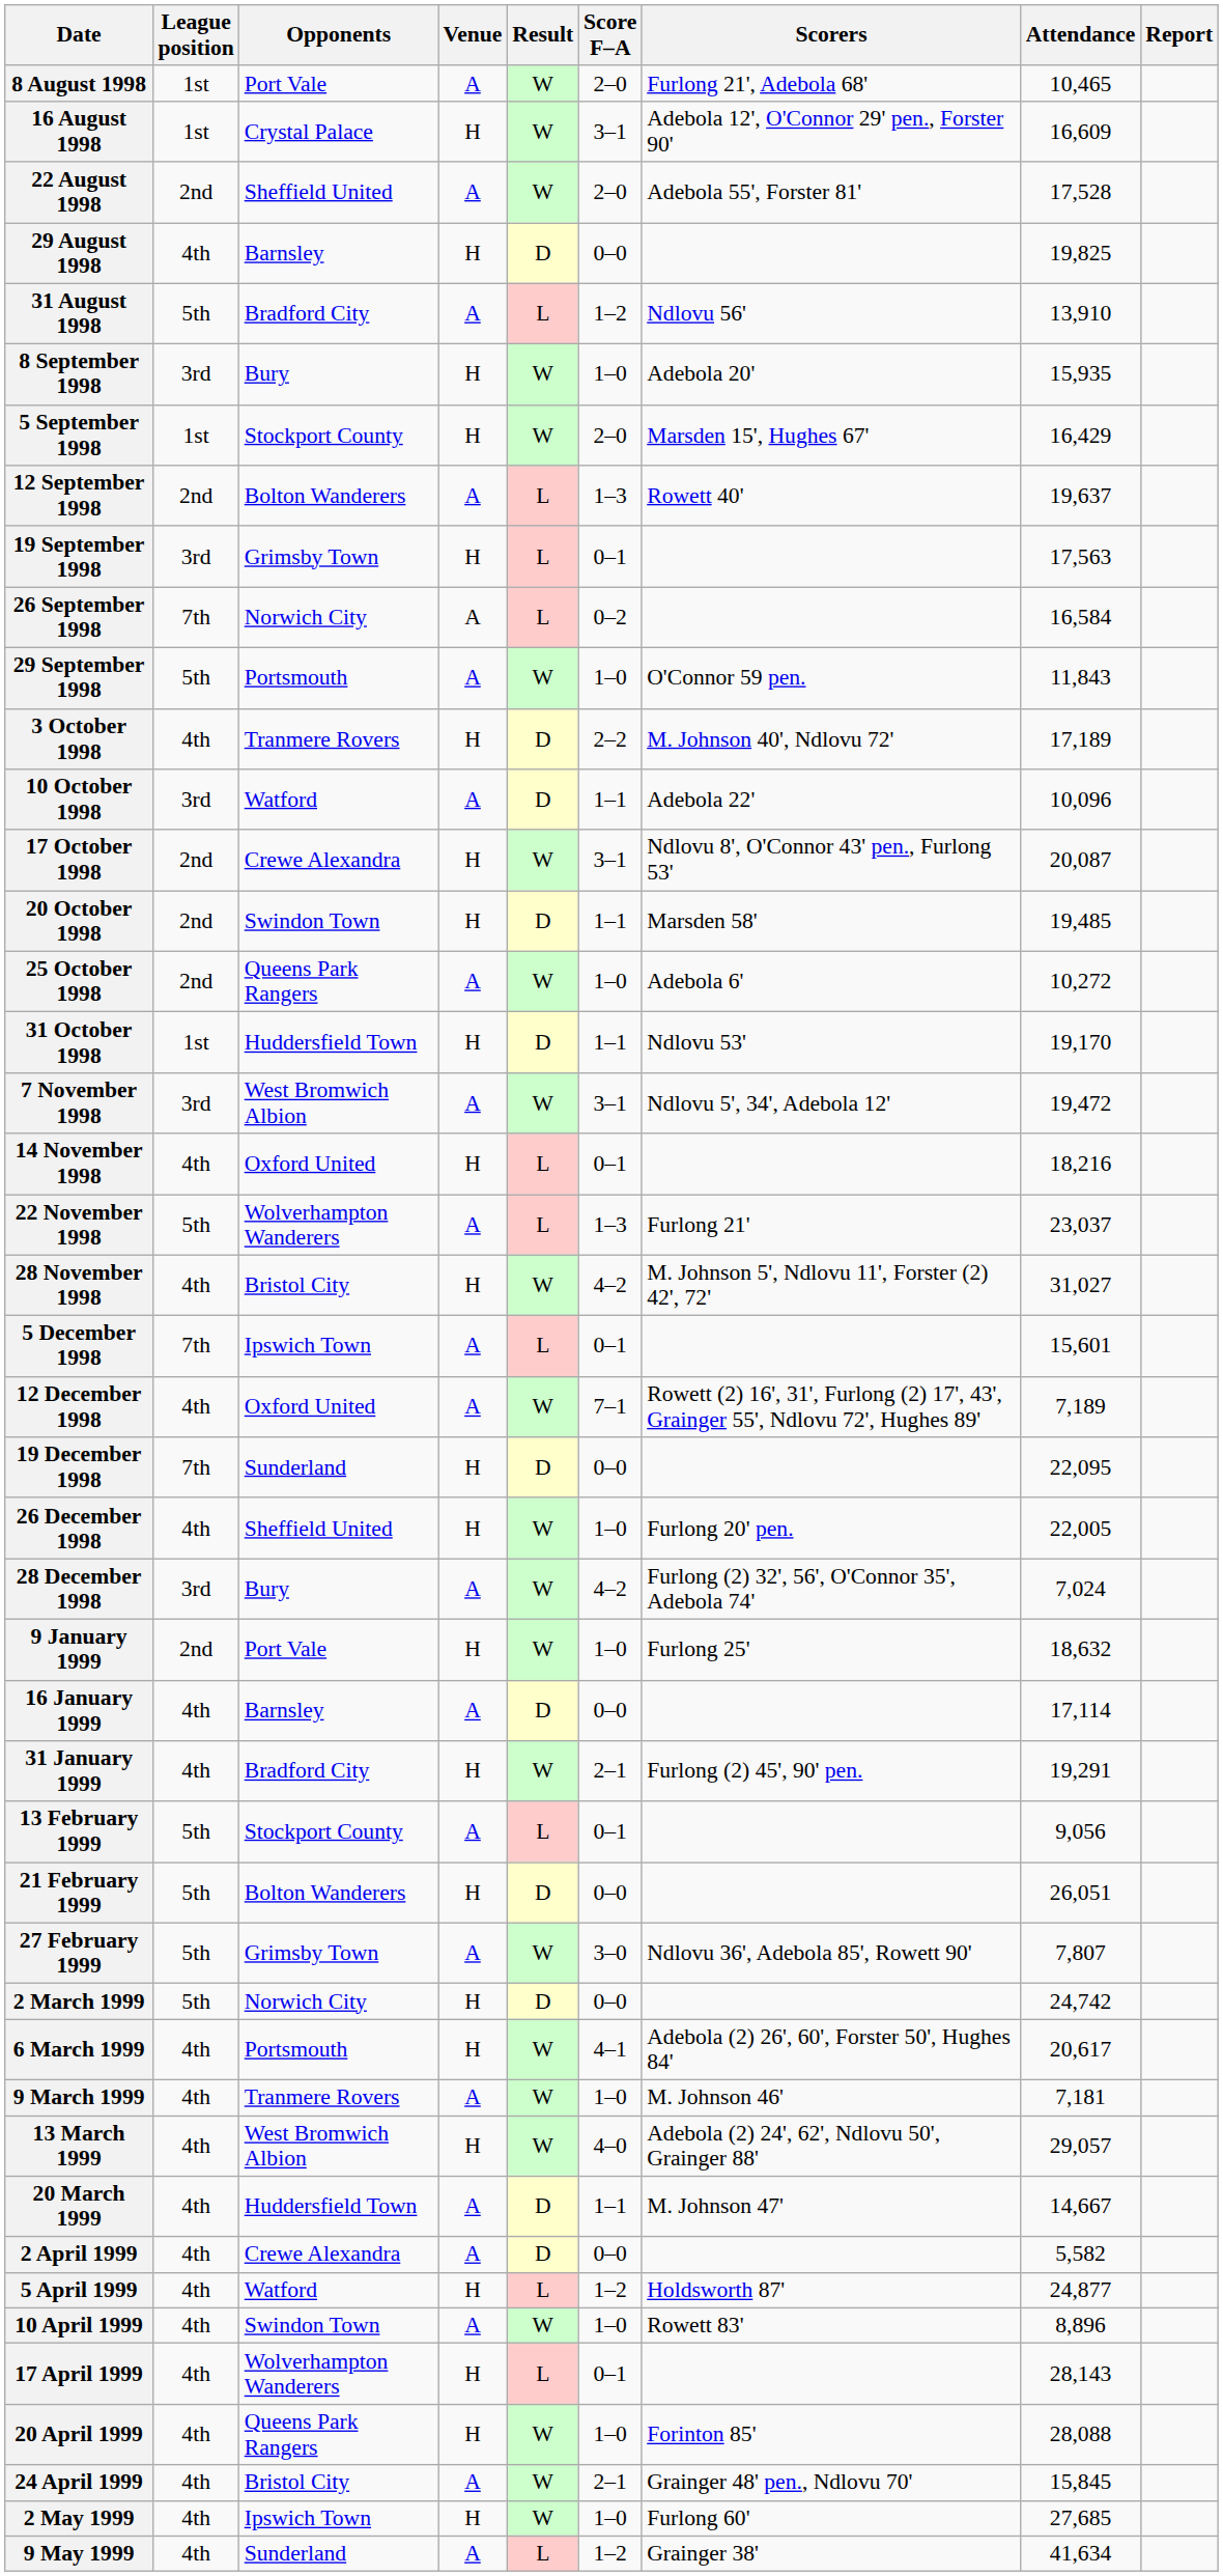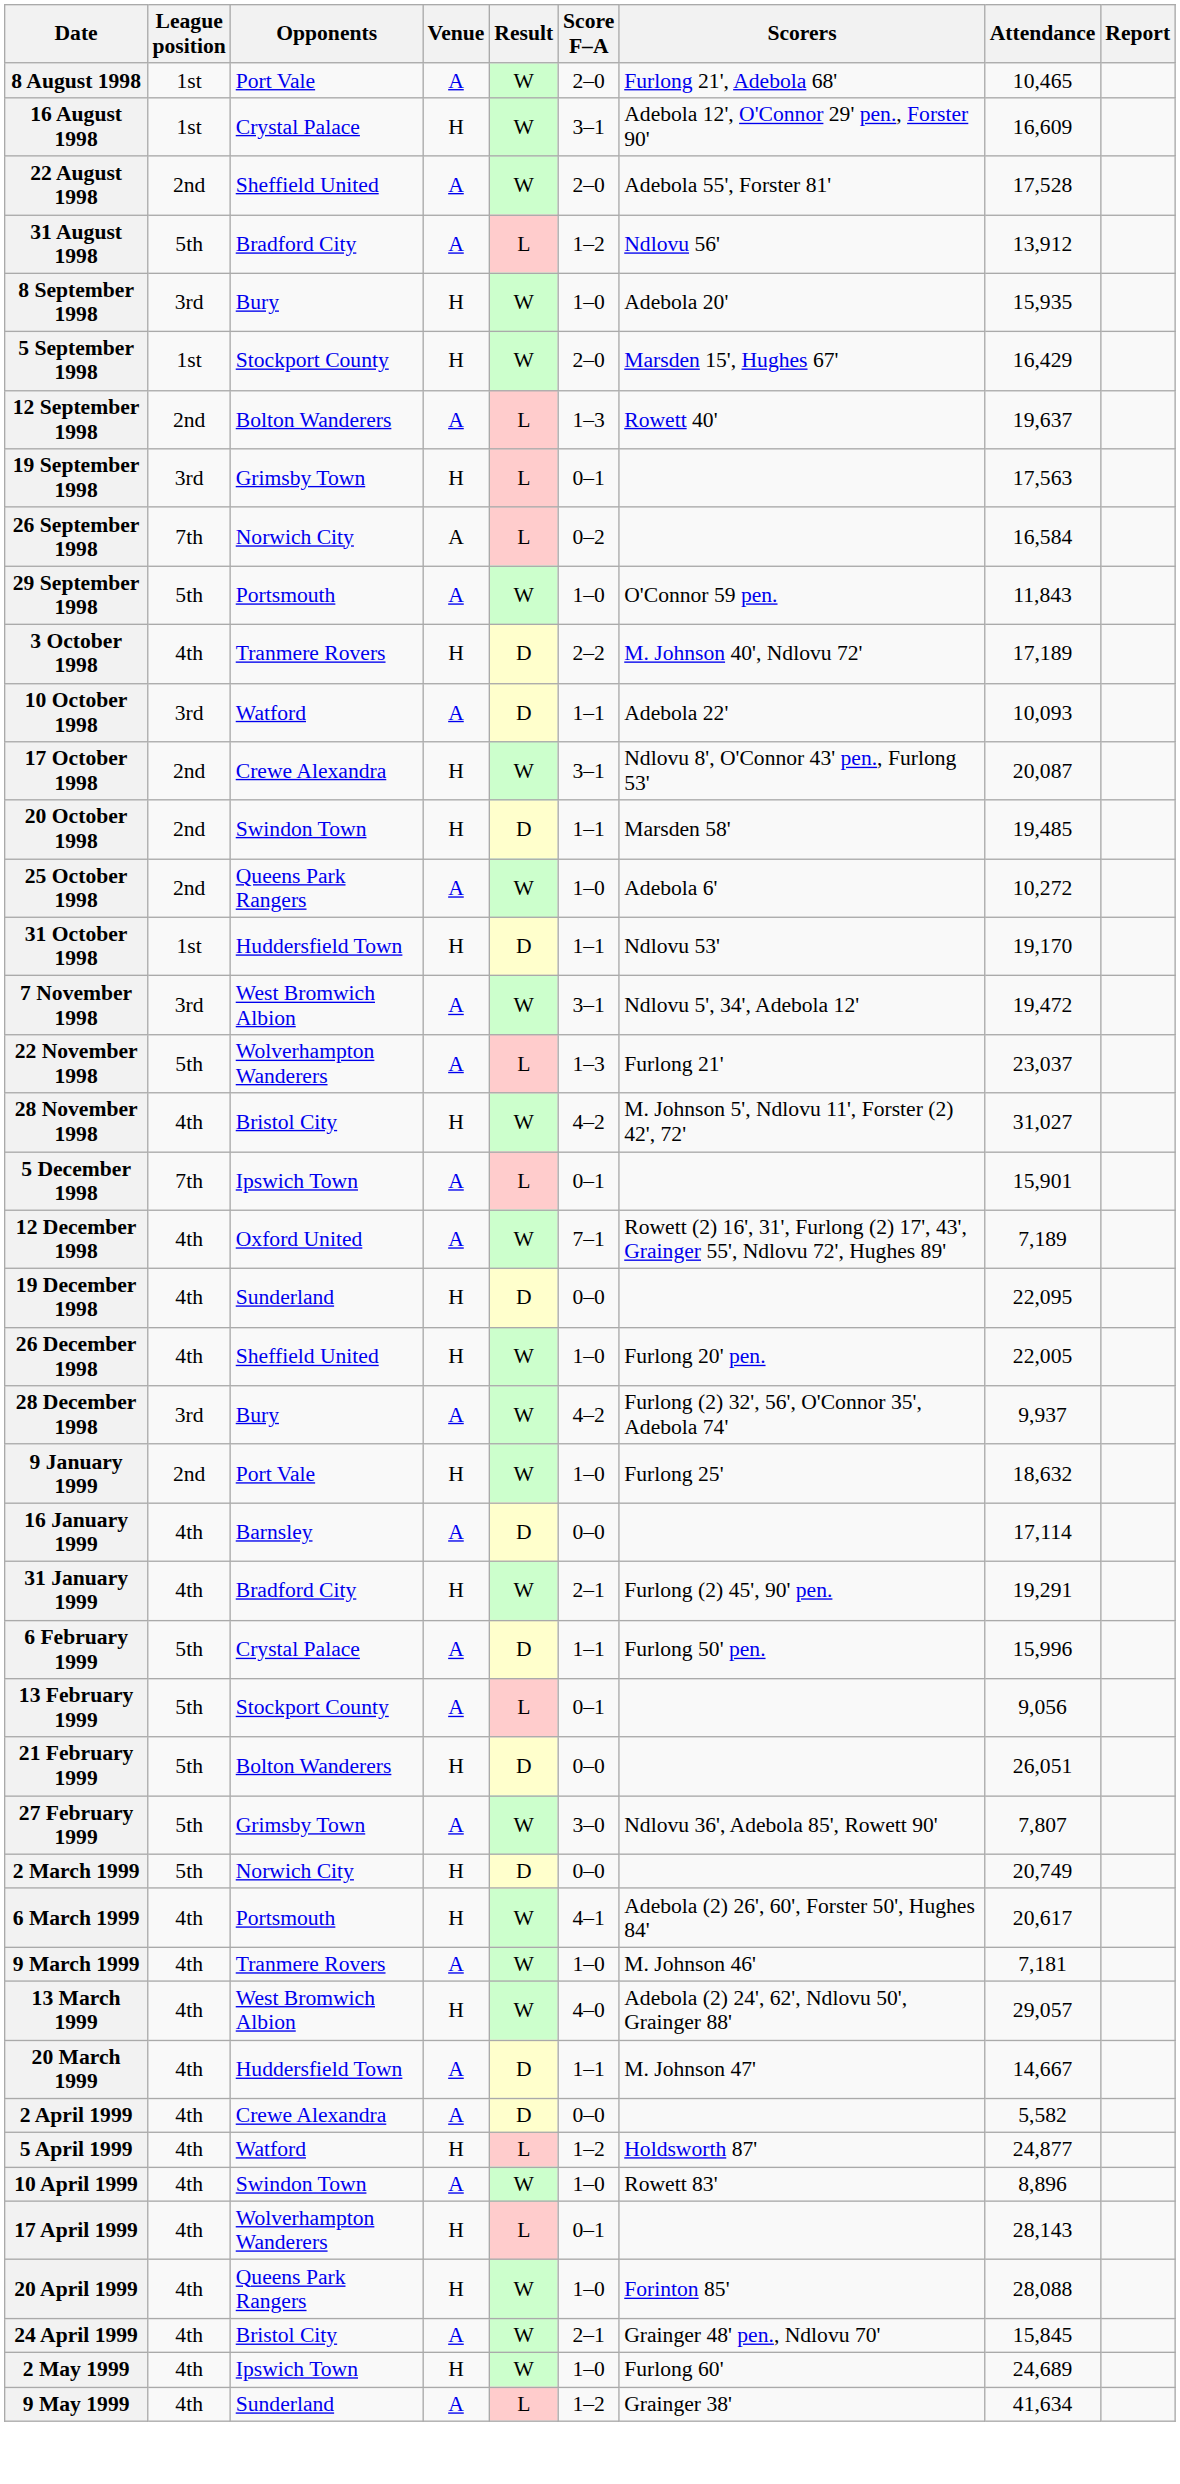 <table class="wikitable plainrowheaders" style="text-align:center">
 <tr>
 <th scope="col">Date</th>
 <th scope="col">League<br>position</th>
 <th scope="col">Opponents</th>
 <th scope="col">Venue</th>
 <th scope="col">Result</th>
 <th scope="col">Score<br>F–A</th>
 <th scope="col">Scorers</th>
 <th scope="col">Attendance</th>
 <th scope="col">Report</th>
 </tr>
 <tr>
 <th scope="row">8 August 1998</th>
 <td>1st</td>
 <td align="left"><a href='#'>Port Vale</a></td>
 <td><a href='#'>A</a></td>
 <td style="background:#cfc">W</td>
 <td>2–0</td>
 <td align="left"><a href='#'>Furlong</a> 21', <a href='#'>Adebola</a> 68'</td>
 <td>10,465</td>
 <td></td>
 </tr>
 <tr>
 <th scope="row">16 August 1998</th>
 <td>1st</td>
 <td align="left"><a href='#'>Crystal Palace</a></td>
 <td>H</td>
 <td style="background:#cfc">W</td>
 <td>3–1</td>
 <td align="left">Adebola 12', <a href='#'>O'Connor</a> 29' <a href='#'>pen.</a>, <a href='#'>Forster</a> 90'</td>
 <td>16,609</td>
 <td></td>
 </tr>
 <tr>
 <th scope="row">22 August 1998</th>
 <td>2nd</td>
 <td align="left"><a href='#'>Sheffield United</a></td>
 <td><a href='#'>A</a></td>
 <td style="background:#cfc">W</td>
 <td>2–0</td>
 <td align="left">Adebola 55', Forster 81'</td>
 <td>17,528</td>
 <td></td>
 </tr>
 <tr>
-<th scope="row">29 August 1998</th>
-<td>4th</td>
-<td align="left"><a href='#'>Barnsley</a></td>
-<td>H</td>
-<td style="background:#ffc">D</td>
-<td>0–0</td>
-<td></td>
-<td>19,825</td>
-<td></td>
-</tr>
-<tr>
 <th scope="row">31 August 1998</th>
 <td>5th</td>
 <td align="left"><a href='#'>Bradford City</a></td>
 <td><a href='#'>A</a></td>
 <td style="background:#fcc">L</td>
 <td>1–2</td>
 <td align="left"><a href='#'>Ndlovu</a> 56'</td>
-<td>13,910</td>
+<td>13,912</td>
 <td></td>
 </tr>
 <tr>
 <th scope="row">8 September 1998</th>
 <td>3rd</td>
 <td align="left"><a href='#'>Bury</a></td>
 <td>H</td>
 <td style="background:#cfc">W</td>
 <td>1–0</td>
 <td align="left">Adebola 20'</td>
 <td>15,935</td>
 <td></td>
 </tr>
 <tr>
 <th scope="row">5 September 1998</th>
 <td>1st</td>
 <td align="left"><a href='#'>Stockport County</a></td>
 <td>H</td>
 <td style="background:#cfc">W</td>
 <td>2–0</td>
 <td align="left"><a href='#'>Marsden</a> 15', <a href='#'>Hughes</a> 67'</td>
 <td>16,429</td>
 <td></td>
 </tr>
 <tr>
 <th scope="row">12 September 1998</th>
 <td>2nd</td>
 <td align="left"><a href='#'>Bolton Wanderers</a></td>
 <td><a href='#'>A</a></td>
 <td style="background:#fcc">L</td>
 <td>1–3</td>
 <td align="left"><a href='#'>Rowett</a> 40'</td>
 <td>19,637</td>
 <td></td>
 </tr>
 <tr>
 <th scope="row">19 September 1998</th>
 <td>3rd</td>
 <td align="left"><a href='#'>Grimsby Town</a></td>
 <td>H</td>
 <td style="background:#fcc">L</td>
 <td>0–1</td>
 <td></td>
 <td>17,563</td>
 <td></td>
 </tr>
 <tr>
 <th scope="row">26 September 1998</th>
 <td>7th</td>
 <td align="left"><a href='#'>Norwich City</a></td>
 <td>A</td>
 <td style="background:#fcc">L</td>
 <td>0–2</td>
 <td></td>
 <td>16,584</td>
 <td></td>
 </tr>
 <tr>
 <th scope="row">29 September 1998</th>
 <td>5th</td>
 <td align="left"><a href='#'>Portsmouth</a></td>
 <td><a href='#'>A</a></td>
 <td style="background:#cfc">W</td>
 <td>1–0</td>
 <td align="left">O'Connor 59 <a href='#'>pen.</a></td>
 <td>11,843</td>
 <td></td>
 </tr>
 <tr>
 <th scope="row">3 October 1998</th>
 <td>4th</td>
 <td align="left"><a href='#'>Tranmere Rovers</a></td>
 <td>H</td>
 <td style="background:#ffc">D</td>
 <td>2–2</td>
 <td align="left"><a href='#'>M. Johnson</a> 40', Ndlovu 72'</td>
 <td>17,189</td>
 <td></td>
 </tr>
 <tr>
 <th scope="row">10 October 1998</th>
 <td>3rd</td>
 <td align="left"><a href='#'>Watford</a></td>
 <td><a href='#'>A</a></td>
 <td style="background:#ffc">D</td>
 <td>1–1</td>
 <td align="left">Adebola 22'</td>
-<td>10,096</td>
+<td>10,093</td>
 <td></td>
 </tr>
 <tr>
 <th scope="row">17 October 1998</th>
 <td>2nd</td>
 <td align="left"><a href='#'>Crewe Alexandra</a></td>
 <td>H</td>
 <td style="background:#cfc">W</td>
 <td>3–1</td>
 <td align="left">Ndlovu 8', O'Connor 43' <a href='#'>pen.</a>, Furlong 53'</td>
 <td>20,087</td>
 <td></td>
 </tr>
 <tr>
 <th scope="row">20 October 1998</th>
 <td>2nd</td>
 <td align="left"><a href='#'>Swindon Town</a></td>
 <td>H</td>
 <td style="background:#ffc">D</td>
 <td>1–1</td>
 <td align="left">Marsden 58'</td>
 <td>19,485</td>
 <td></td>
 </tr>
 <tr>
 <th scope="row">25 October 1998</th>
 <td>2nd</td>
 <td align="left"><a href='#'>Queens Park Rangers</a></td>
 <td><a href='#'>A</a></td>
 <td style="background:#cfc">W</td>
 <td>1–0</td>
 <td align="left">Adebola 6'</td>
 <td>10,272</td>
 <td></td>
 </tr>
 <tr>
 <th scope="row">31 October 1998</th>
 <td>1st</td>
 <td align="left"><a href='#'>Huddersfield Town</a></td>
 <td>H</td>
 <td style="background:#ffc">D</td>
 <td>1–1</td>
 <td align="left">Ndlovu 53'</td>
 <td>19,170</td>
 <td></td>
 </tr>
 <tr>
 <th scope="row">7 November 1998</th>
 <td>3rd</td>
 <td align="left"><a href='#'>West Bromwich Albion</a></td>
 <td><a href='#'>A</a></td>
 <td style="background:#cfc">W</td>
 <td>3–1</td>
 <td align="left">Ndlovu 5', 34', Adebola 12'</td>
 <td>19,472</td>
 <td></td>
 </tr>
 <tr>
-<th scope="row">14 November 1998</th>
-<td>4th</td>
-<td align="left"><a href='#'>Oxford United</a></td>
-<td>H</td>
-<td style="background:#fcc">L</td>
-<td>0–1</td>
-<td></td>
-<td>18,216</td>
-<td></td>
-</tr>
-<tr>
 <th scope="row">22 November 1998</th>
 <td>5th</td>
 <td align="left"><a href='#'>Wolverhampton Wanderers</a></td>
 <td><a href='#'>A</a></td>
 <td style="background:#fcc">L</td>
 <td>1–3</td>
 <td align="left">Furlong 21'</td>
 <td>23,037</td>
 <td></td>
 </tr>
 <tr>
 <th scope="row">28 November 1998</th>
 <td>4th</td>
 <td align="left"><a href='#'>Bristol City</a></td>
 <td>H</td>
 <td style="background:#cfc">W</td>
 <td>4–2</td>
 <td align="left">M. Johnson 5', Ndlovu 11', Forster (2) 42', 72'</td>
 <td>31,027</td>
 <td></td>
 </tr>
 <tr>
 <th scope="row">5 December 1998</th>
 <td>7th</td>
 <td align="left"><a href='#'>Ipswich Town</a></td>
 <td><a href='#'>A</a></td>
 <td style="background:#fcc">L</td>
 <td>0–1</td>
 <td></td>
-<td>15,601</td>
+<td>15,901</td>
 <td></td>
 </tr>
 <tr>
 <th scope="row">12 December 1998</th>
 <td>4th</td>
 <td align="left"><a href='#'>Oxford United</a></td>
 <td><a href='#'>A</a></td>
 <td style="background:#cfc">W</td>
 <td>7–1</td>
 <td align="left">Rowett (2) 16', 31', Furlong (2) 17', 43', <a href='#'>Grainger</a> 55', Ndlovu 72', Hughes 89'</td>
 <td>7,189</td>
 <td></td>
 </tr>
 <tr>
 <th scope="row">19 December 1998</th>
-<td>7th</td>
+<td>4th</td>
 <td align="left"><a href='#'>Sunderland</a></td>
 <td>H</td>
 <td style="background:#ffc">D</td>
 <td>0–0</td>
 <td></td>
 <td>22,095</td>
 <td></td>
 </tr>
 <tr>
 <th scope="row">26 December 1998</th>
 <td>4th</td>
 <td align="left"><a href='#'>Sheffield United</a></td>
 <td>H</td>
 <td style="background:#cfc">W</td>
 <td>1–0</td>
 <td align="left">Furlong 20' <a href='#'>pen.</a></td>
 <td>22,005</td>
 <td></td>
 </tr>
 <tr>
 <th scope="row">28 December 1998</th>
 <td>3rd</td>
 <td align="left"><a href='#'>Bury</a></td>
 <td><a href='#'>A</a></td>
 <td style="background:#cfc">W</td>
 <td>4–2</td>
 <td align="left">Furlong (2) 32', 56', O'Connor 35', Adebola 74'</td>
-<td>7,024</td>
+<td>9,937</td>
 <td></td>
 </tr>
 <tr>
 <th scope="row">9 January 1999</th>
 <td>2nd</td>
 <td align="left"><a href='#'>Port Vale</a></td>
 <td>H</td>
 <td style="background:#cfc">W</td>
 <td>1–0</td>
 <td align="left">Furlong 25'</td>
 <td>18,632</td>
 <td></td>
 </tr>
 <tr>
 <th scope="row">16 January 1999</th>
 <td>4th</td>
 <td align="left"><a href='#'>Barnsley</a></td>
 <td><a href='#'>A</a></td>
 <td style="background:#ffc">D</td>
 <td>0–0</td>
 <td></td>
 <td>17,114</td>
 <td></td>
 </tr>
 <tr>
 <th scope="row">31 January 1999</th>
 <td>4th</td>
 <td align="left"><a href='#'>Bradford City</a></td>
 <td>H</td>
 <td style="background:#cfc">W</td>
 <td>2–1</td>
 <td align="left">Furlong (2) 45', 90' <a href='#'>pen.</a></td>
 <td>19,291</td>
+<td></td>
+</tr>
+<tr>
+<th scope="row">6 February 1999</th>
+<td>5th</td>
+<td align="left"><a href='#'>Crystal Palace</a></td>
+<td><a href='#'>A</a></td>
+<td style="background:#ffc">D</td>
+<td>1–1</td>
+<td align="left">Furlong 50' <a href='#'>pen.</a></td>
+<td>15,996</td>
 <td></td>
 </tr>
 <tr>
 <th scope="row">13 February 1999</th>
 <td>5th</td>
 <td align="left"><a href='#'>Stockport County</a></td>
 <td><a href='#'>A</a></td>
 <td style="background:#fcc">L</td>
 <td>0–1</td>
 <td></td>
 <td>9,056</td>
 <td></td>
 </tr>
 <tr>
 <th scope="row">21 February 1999</th>
 <td>5th</td>
 <td align="left"><a href='#'>Bolton Wanderers</a></td>
 <td>H</td>
 <td style="background:#ffc">D</td>
 <td>0–0</td>
 <td></td>
 <td>26,051</td>
 <td></td>
 </tr>
 <tr>
 <th scope="row">27 February 1999</th>
 <td>5th</td>
 <td align="left"><a href='#'>Grimsby Town</a></td>
 <td><a href='#'>A</a></td>
 <td style="background:#cfc">W</td>
 <td>3–0</td>
 <td align="left">Ndlovu 36', Adebola 85', Rowett 90'</td>
 <td>7,807</td>
 <td></td>
 </tr>
 <tr>
 <th scope="row">2 March 1999</th>
 <td>5th</td>
 <td align="left"><a href='#'>Norwich City</a></td>
 <td>H</td>
 <td style="background:#ffc">D</td>
 <td>0–0</td>
 <td></td>
-<td>24,742</td>
+<td>20,749</td>
 <td></td>
 </tr>
 <tr>
 <th scope="row">6 March 1999</th>
 <td>4th</td>
 <td align="left"><a href='#'>Portsmouth</a></td>
 <td>H</td>
 <td style="background:#cfc">W</td>
 <td>4–1</td>
 <td align="left">Adebola (2) 26', 60', Forster 50', Hughes 84'</td>
 <td>20,617</td>
 <td></td>
 </tr>
 <tr>
 <th scope="row">9 March 1999</th>
 <td>4th</td>
 <td align="left"><a href='#'>Tranmere Rovers</a></td>
 <td><a href='#'>A</a></td>
 <td style="background:#cfc">W</td>
 <td>1–0</td>
 <td align="left">M. Johnson 46'</td>
 <td>7,181</td>
 <td></td>
 </tr>
 <tr>
 <th scope="row">13 March 1999</th>
 <td>4th</td>
 <td align="left"><a href='#'>West Bromwich Albion</a></td>
 <td>H</td>
 <td style="background:#cfc">W</td>
 <td>4–0</td>
 <td align="left">Adebola (2) 24', 62', Ndlovu 50', Grainger 88'</td>
 <td>29,057</td>
 <td></td>
 </tr>
 <tr>
 <th scope="row">20 March 1999</th>
 <td>4th</td>
 <td align="left"><a href='#'>Huddersfield Town</a></td>
 <td><a href='#'>A</a></td>
 <td style="background:#ffc">D</td>
 <td>1–1</td>
 <td align="left">M. Johnson 47'</td>
 <td>14,667</td>
 <td></td>
 </tr>
 <tr>
 <th scope="row">2 April 1999</th>
 <td>4th</td>
 <td align="left"><a href='#'>Crewe Alexandra</a></td>
 <td><a href='#'>A</a></td>
 <td style="background:#ffc">D</td>
 <td>0–0</td>
 <td></td>
 <td>5,582</td>
 <td></td>
 </tr>
 <tr>
 <th scope="row">5 April 1999</th>
 <td>4th</td>
 <td align="left"><a href='#'>Watford</a></td>
 <td>H</td>
 <td style="background:#fcc">L</td>
 <td>1–2</td>
 <td align="left"><a href='#'>Holdsworth</a> 87'</td>
 <td>24,877</td>
 <td></td>
 </tr>
 <tr>
 <th scope="row">10 April 1999</th>
 <td>4th</td>
 <td align="left"><a href='#'>Swindon Town</a></td>
 <td><a href='#'>A</a></td>
 <td style="background:#cfc">W</td>
 <td>1–0</td>
 <td align="left">Rowett 83'</td>
 <td>8,896</td>
 <td></td>
 </tr>
 <tr>
 <th scope="row">17 April 1999</th>
 <td>4th</td>
 <td align="left"><a href='#'>Wolverhampton Wanderers</a></td>
 <td>H</td>
 <td style="background:#fcc">L</td>
 <td>0–1</td>
 <td></td>
 <td>28,143</td>
 <td></td>
 </tr>
 <tr>
 <th scope="row">20 April 1999</th>
 <td>4th</td>
 <td align="left"><a href='#'>Queens Park Rangers</a></td>
 <td>H</td>
 <td style="background:#cfc">W</td>
 <td>1–0</td>
 <td align="left"><a href='#'>Forinton</a> 85'</td>
 <td>28,088</td>
 <td></td>
 </tr>
 <tr>
 <th scope="row">24 April 1999</th>
 <td>4th</td>
 <td align="left"><a href='#'>Bristol City</a></td>
 <td><a href='#'>A</a></td>
 <td style="background:#cfc">W</td>
 <td>2–1</td>
 <td align="left">Grainger 48' <a href='#'>pen.</a>, Ndlovu 70'</td>
 <td>15,845</td>
 <td></td>
 </tr>
 <tr>
 <th scope="row">2 May 1999</th>
 <td>4th</td>
 <td align="left"><a href='#'>Ipswich Town</a></td>
 <td>H</td>
 <td style="background:#cfc">W</td>
 <td>1–0</td>
 <td align="left">Furlong 60'</td>
-<td>27,685</td>
+<td>24,689</td>
 <td></td>
 </tr>
 <tr>
 <th scope="row">9 May 1999</th>
 <td>4th</td>
 <td align="left"><a href='#'>Sunderland</a></td>
 <td><a href='#'>A</a></td>
 <td style="background:#fcc">L</td>
 <td>1–2</td>
 <td align="left">Grainger 38'</td>
 <td>41,634</td>
 <td></td>
 </tr>
 </table>
